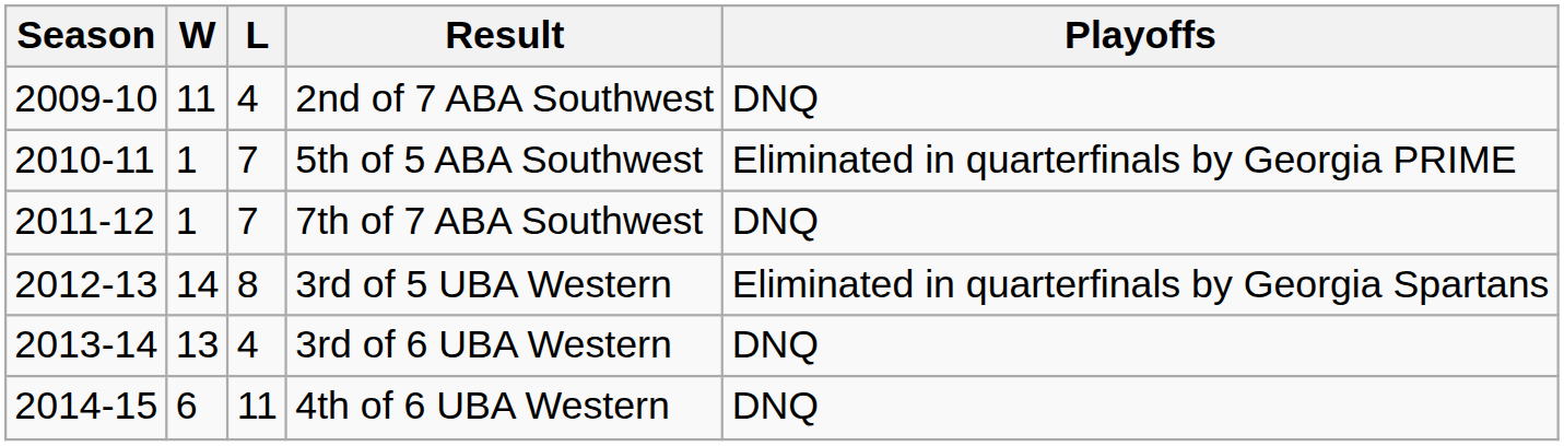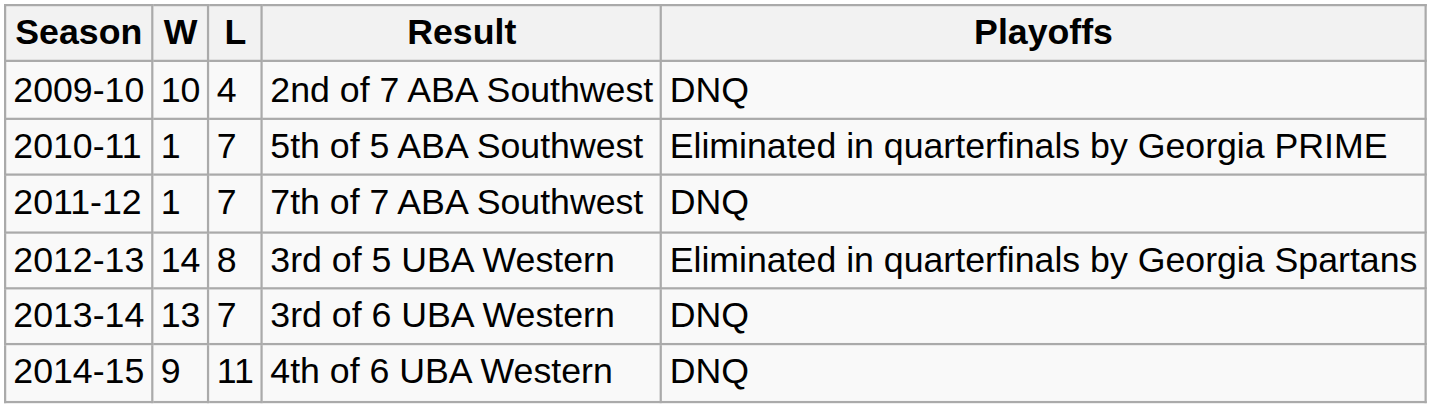 <table class="wikitable">
 <tr>
 <th>Season</th>
 <th>W</th>
 <th>L</th>
 <th>Result</th>
 <th>Playoffs</th>
 </tr>
 <tr>
 <td>2009-10</td>
-<td>11</td>
+<td>10</td>
 <td>4</td>
 <td>2nd of 7 ABA Southwest</td>
 <td>DNQ</td>
 </tr>
 <tr>
 <td>2010-11</td>
 <td>1</td>
 <td>7</td>
 <td>5th of 5 ABA Southwest</td>
 <td>Eliminated in quarterfinals by Georgia PRIME</td>
 </tr>
 <tr>
 <td>2011-12</td>
 <td>1</td>
 <td>7</td>
 <td>7th of 7 ABA Southwest</td>
 <td>DNQ</td>
 </tr>
 <tr>
 <td>2012-13</td>
 <td>14</td>
 <td>8</td>
 <td>3rd of 5 UBA Western</td>
 <td>Eliminated in quarterfinals by Georgia Spartans</td>
 </tr>
 <tr>
 <td>2013-14</td>
 <td>13</td>
-<td>4</td>
+<td>7</td>
 <td>3rd of 6 UBA Western</td>
 <td>DNQ</td>
 </tr>
 <tr>
 <td>2014-15</td>
-<td>6</td>
+<td>9</td>
 <td>11</td>
 <td>4th of 6 UBA Western</td>
 <td>DNQ</td>
 </tr>
 </table>
